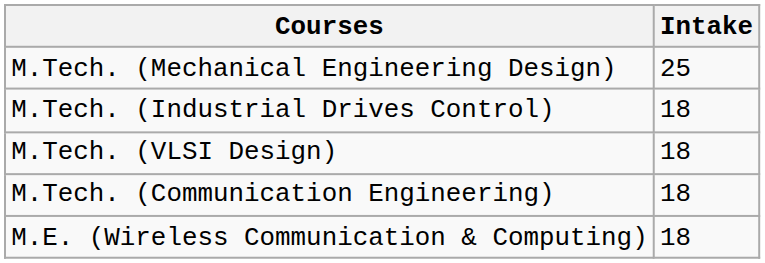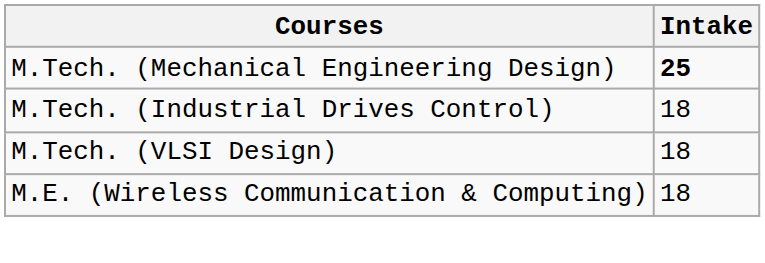 <table class="wikitable">
 <tr>
 <th>Courses</th>
 <th>Intake</th>
 </tr>
 <tr>
 <td>M.Tech. (Mechanical Engineering Design)</td>
-<td>25</td>
+<td><strong>25</strong></td>
 </tr>
 <tr>
 <td>M.Tech. (Industrial Drives Control)</td>
 <td>18</td>
 </tr>
 <tr>
 <td>M.Tech. (VLSI Design)</td>
 <td>18</td>
 </tr>
 <tr>
-<td>M.Tech. (Communication Engineering)</td>
-<td>18</td>
-</tr>
-<tr>
 <td>M.E. (Wireless Communication & Computing)</td>
 <td>18</td>
 </tr>
 </table>
